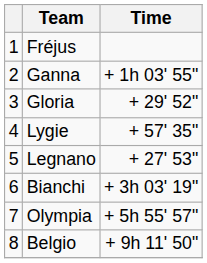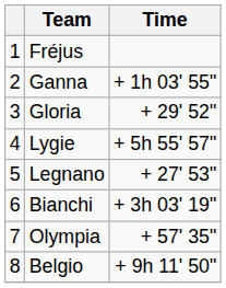 <table class="wikitable">
 <tr>
 <th></th>
 <th>Team</th>
 <th>Time</th>
 </tr>
 <tr>
 <td style="text-align:center">1</td>
 <td>Fréjus</td>
 <td align="right"></td>
 </tr>
 <tr>
 <td style="text-align:center">2</td>
 <td>Ganna</td>
 <td align="right">+ 1h 03' 55"</td>
 </tr>
 <tr>
 <td style="text-align:center">3</td>
 <td>Gloria</td>
 <td align="right">+ 29' 52"</td>
 </tr>
 <tr>
 <td style="text-align:center">4</td>
 <td>Lygie</td>
-<td align="right">+ 57' 35"</td>
+<td align="right">+ 5h 55' 57"</td>
 </tr>
 <tr>
 <td style="text-align:center">5</td>
 <td>Legnano</td>
 <td align="right">+ 27' 53"</td>
 </tr>
 <tr>
 <td style="text-align:center">6</td>
 <td>Bianchi</td>
 <td align="right">+ 3h 03' 19"</td>
 </tr>
 <tr>
 <td style="text-align:center">7</td>
 <td>Olympia</td>
-<td align="right">+ 5h 55' 57"</td>
+<td align="right">+ 57' 35"</td>
 </tr>
 <tr>
 <td style="text-align:center">8</td>
 <td>Belgio</td>
 <td align="right">+ 9h 11' 50"</td>
 </tr>
 <tr>
 </tr>
 </table>
